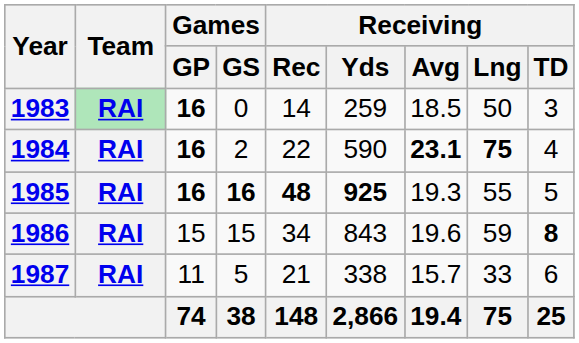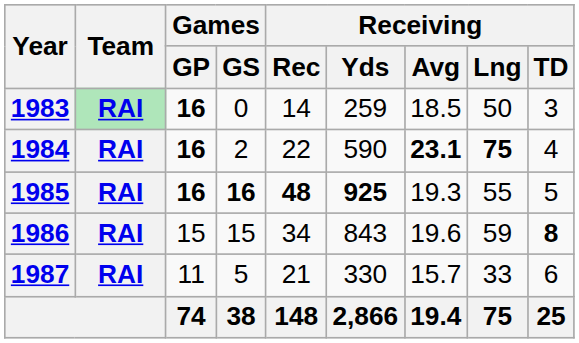 <table class="wikitable" style="text-align:center">
 <tr>
 <th rowspan="2">Year</th>
 <th rowspan="2">Team</th>
 <th colspan="2">Games</th>
 <th colspan="5">Receiving</th>
 </tr>
 <tr>
 <th>GP</th>
 <th>GS</th>
 <th>Rec</th>
 <th>Yds</th>
 <th>Avg</th>
 <th>Lng</th>
 <th>TD</th>
 </tr>
 <tr>
 <th><a href='#'>1983</a></th>
 <th style="background:#afe6ba; width:3em;"><a href='#'>RAI</a></th>
 <td><strong>16</strong></td>
 <td>0</td>
 <td>14</td>
 <td>259</td>
 <td>18.5</td>
 <td>50</td>
 <td>3</td>
 </tr>
 <tr>
 <th><a href='#'>1984</a></th>
 <th><a href='#'>RAI</a></th>
 <td><strong>16</strong></td>
 <td>2</td>
 <td>22</td>
 <td>590</td>
 <td><strong>23.1</strong></td>
 <td><strong>75</strong></td>
 <td>4</td>
 </tr>
 <tr>
 <th><a href='#'>1985</a></th>
 <th><a href='#'>RAI</a></th>
 <td><strong>16</strong></td>
 <td><strong>16</strong></td>
 <td><strong>48</strong></td>
 <td><strong>925</strong></td>
 <td>19.3</td>
 <td>55</td>
 <td>5</td>
 </tr>
 <tr>
 <th><a href='#'>1986</a></th>
 <th><a href='#'>RAI</a></th>
 <td>15</td>
 <td>15</td>
 <td>34</td>
 <td>843</td>
 <td>19.6</td>
 <td>59</td>
 <td><strong>8</strong></td>
 </tr>
 <tr>
 <th><a href='#'>1987</a></th>
 <th><a href='#'>RAI</a></th>
 <td>11</td>
 <td>5</td>
 <td>21</td>
-<td>338</td>
+<td>330</td>
 <td>15.7</td>
 <td>33</td>
 <td>6</td>
 </tr>
 <tr>
 <th colspan="2"></th>
 <th>74</th>
 <th>38</th>
 <th>148</th>
 <th>2,866</th>
 <th>19.4</th>
 <th>75</th>
 <th>25</th>
 </tr>
 </table>
